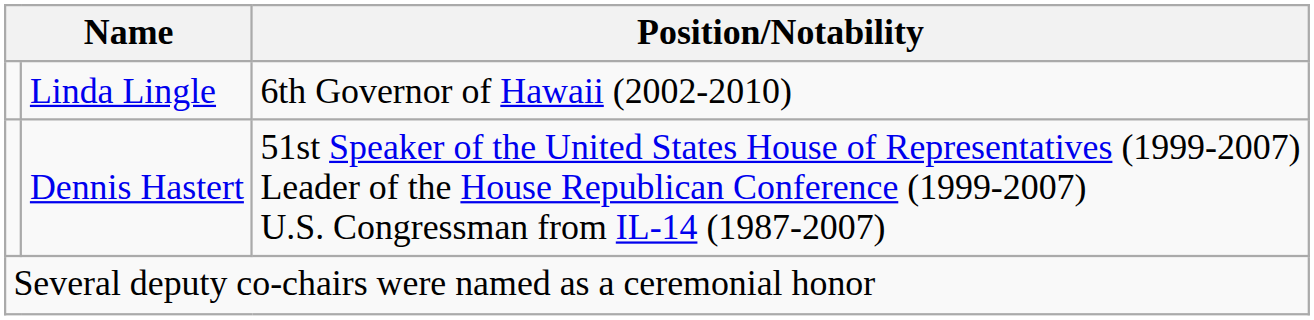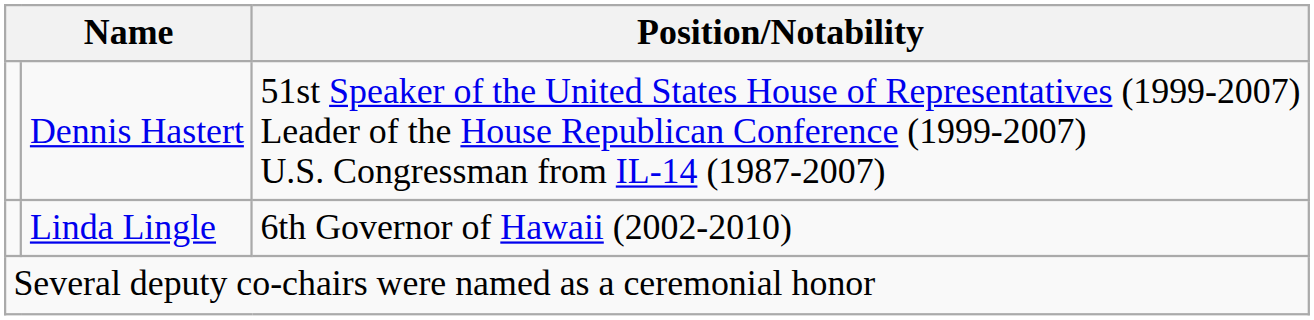 <table class="wikitable">
 <tr>
 <th colspan="2">Name</th>
 <th>Position/Notability</th>
 </tr>
 <tr>
 <td></td>
-<td><a href='#'>Linda Lingle</a></td>
-<td>6th Governor of <a href='#'>Hawaii</a> (2002-2010)</td>
+<td><a href='#'>Dennis Hastert</a></td>
+<td>51st <a href='#'>Speaker of the United States House of Representatives</a> (1999-2007)<br>Leader of the <a href='#'>House Republican Conference</a> (1999-2007)<br>U.S. Congressman from <a href='#'>IL-14</a> (1987-2007)</td>
 </tr>
 <tr>
 <td></td>
-<td><a href='#'>Dennis Hastert</a></td>
-<td>51st <a href='#'>Speaker of the United States House of Representatives</a> (1999-2007)<br>Leader of the <a href='#'>House Republican Conference</a> (1999-2007)<br>U.S. Congressman from <a href='#'>IL-14</a> (1987-2007)</td>
+<td><a href='#'>Linda Lingle</a></td>
+<td>6th Governor of <a href='#'>Hawaii</a> (2002-2010)</td>
 </tr>
 <tr>
 <td colspan="3">Several deputy co-chairs were named as a ceremonial honor</td>
 </tr>
 </table>
